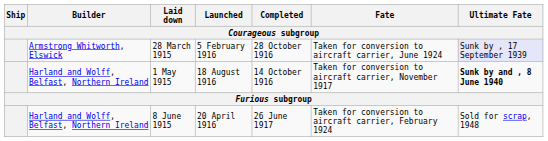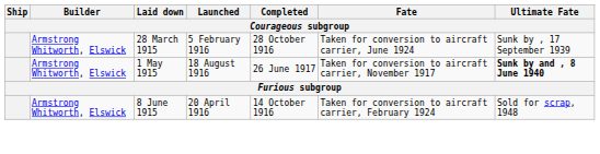 <table class="wikitable plainrowheaders" style="margin-right: 0;">
 <tr>
 <th scope="col">Ship</th>
 <th scope="col">Builder</th>
 <th scope="col">Laid down</th>
 <th scope="col">Launched</th>
 <th scope="col">Completed</th>
 <th scope="col">Fate</th>
 <th scope="col">Ultimate Fate</th>
 </tr>
 <tr>
 <th colspan=7><em>Courageous</em> subgroup</th>
 </tr>
 <tr>
 <th scope="row"></th>
 <td><a href='#'>Armstrong Whitworth</a>, <a href='#'>Elswick</a></td>
 <td>28 March 1915</td>
 <td>5 February 1916</td>
 <td>28 October 1916</td>
 <td>Taken for conversion to aircraft carrier, June 1924</td>
-<td style="background: lavender;">Sunk by , 17 September 1939</td>
+<td>Sunk by , 17 September 1939</td>
 </tr>
 <tr>
 <th scope="row"></th>
-<td><a href='#'>Harland and Wolff</a>, <a href='#'>Belfast</a>, <a href='#'>Northern Ireland</a></td>
+<td><a href='#'>Armstrong Whitworth</a>, <a href='#'>Elswick</a></td>
 <td>1 May 1915</td>
 <td>18 August 1916</td>
-<td>14 October 1916</td>
+<td>26 June 1917</td>
 <td>Taken for conversion to aircraft carrier, November 1917</td>
 <td><strong>Sunk by  and , 8 June 1940</strong></td>
 </tr>
 <tr>
 <th colspan=7><em>Furious</em> subgroup</th>
 </tr>
 <tr>
 <th scope="row"></th>
-<td><a href='#'>Harland and Wolff</a>, <a href='#'>Belfast</a>, <a href='#'>Northern Ireland</a></td>
+<td><a href='#'>Armstrong Whitworth</a>, <a href='#'>Elswick</a></td>
 <td>8 June 1915</td>
 <td>20 April 1916</td>
-<td>26 June 1917</td>
+<td>14 October 1916</td>
 <td>Taken for conversion to aircraft carrier, February 1924</td>
 <td>Sold for <a href='#'>scrap</a>, 1948</td>
 </tr>
 </table>
